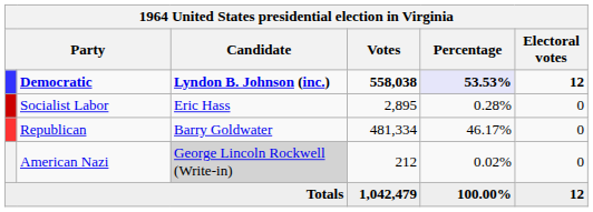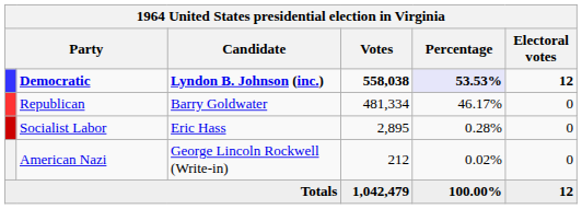 <table class="wikitable" style="font-size: 95%;">
 <tr>
 <th colspan="6">1964 United States presidential election in Virginia</th>
 </tr>
 <tr>
 <th colspan="2" style="width: 15em">Party</th>
 <th style="width: 17em">Candidate</th>
 <th style="width: 5em">Votes</th>
 <th style="width: 7em">Percentage</th>
 <th style="width: 5em">Electoral votes</th>
 </tr>
 <tr>
 <th style="background:#33f; width:3px;"></th>
 <td style="width: 130px"><strong><a href='#'>Democratic</a></strong></td>
 <td><strong><a href='#'>Lyndon B. Johnson</a></strong> <strong>(<a href='#'>inc.</a>)</strong></td>
 <td style="text-align:right;"><strong>558,038</strong></td>
 <td style="background: lavender; text-align:right;"><strong>53.53%</strong></td>
 <td style="text-align:right;"><strong>12</strong></td>
 </tr>
 <tr>
+<th style="background:#f33; width:3px;"></th>
+<td style="width: 130px"><a href='#'>Republican</a></td>
+<td><a href='#'>Barry Goldwater</a></td>
+<td style="text-align:right;">481,334</td>
+<td style="text-align:right;">46.17%</td>
+<td style="text-align:right;">0</td>
+</tr>
+<tr>
 <th style="background:#CC0000; width:3px;"></th>
 <td style="width: 130px"><a href='#'>Socialist Labor</a></td>
 <td><a href='#'>Eric Hass</a></td>
 <td style="text-align:right;">2,895</td>
 <td style="text-align:right;">0.28%</td>
 <td style="text-align:right;">0</td>
 </tr>
 <tr>
-<th style="background:#f33; width:3px;"></th>
-<td style="width: 130px"><a href='#'>Republican</a></td>
-<td><a href='#'>Barry Goldwater</a></td>
-<td style="text-align:right;">481,334</td>
-<td style="text-align:right;">46.17%</td>
-<td style="text-align:right;">0</td>
-</tr>
-<tr>
 <th></th>
 <td><a href='#'>American Nazi</a></td>
-<td style="background: lightgrey;"><a href='#'>George Lincoln Rockwell</a> (Write-in)</td>
+<td><a href='#'>George Lincoln Rockwell</a> (Write-in)</td>
 <td style="text-align:right;">212</td>
 <td style="text-align:right;">0.02%</td>
 <td style="text-align:right;">0</td>
 </tr>
 <tr style="background:#eee; text-align:right;">
 <td colspan="3"><strong>Totals</strong></td>
 <td><strong>1,042,479</strong></td>
 <td><strong>100.00%</strong></td>
 <td><strong>12</strong></td>
 </tr>
 </table>
